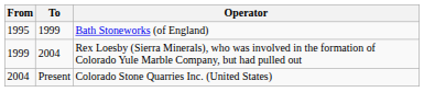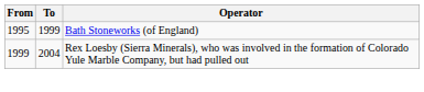 <table class="wikitable">
 <tr>
 <th>From</th>
 <th>To</th>
 <th>Operator</th>
 </tr>
 <tr>
 <td>1995</td>
 <td>1999</td>
 <td><a href='#'>Bath Stoneworks</a> (of England)</td>
 </tr>
 <tr>
 <td>1999</td>
 <td>2004</td>
 <td>Rex Loesby (Sierra Minerals), who was involved in the formation of Colorado Yule Marble Company, but had pulled out</td>
 </tr>
-<tr>
-<td>2004</td>
-<td>Present</td>
-<td>Colorado Stone Quarries Inc. (United States)</td>
-</tr>
 </table>
